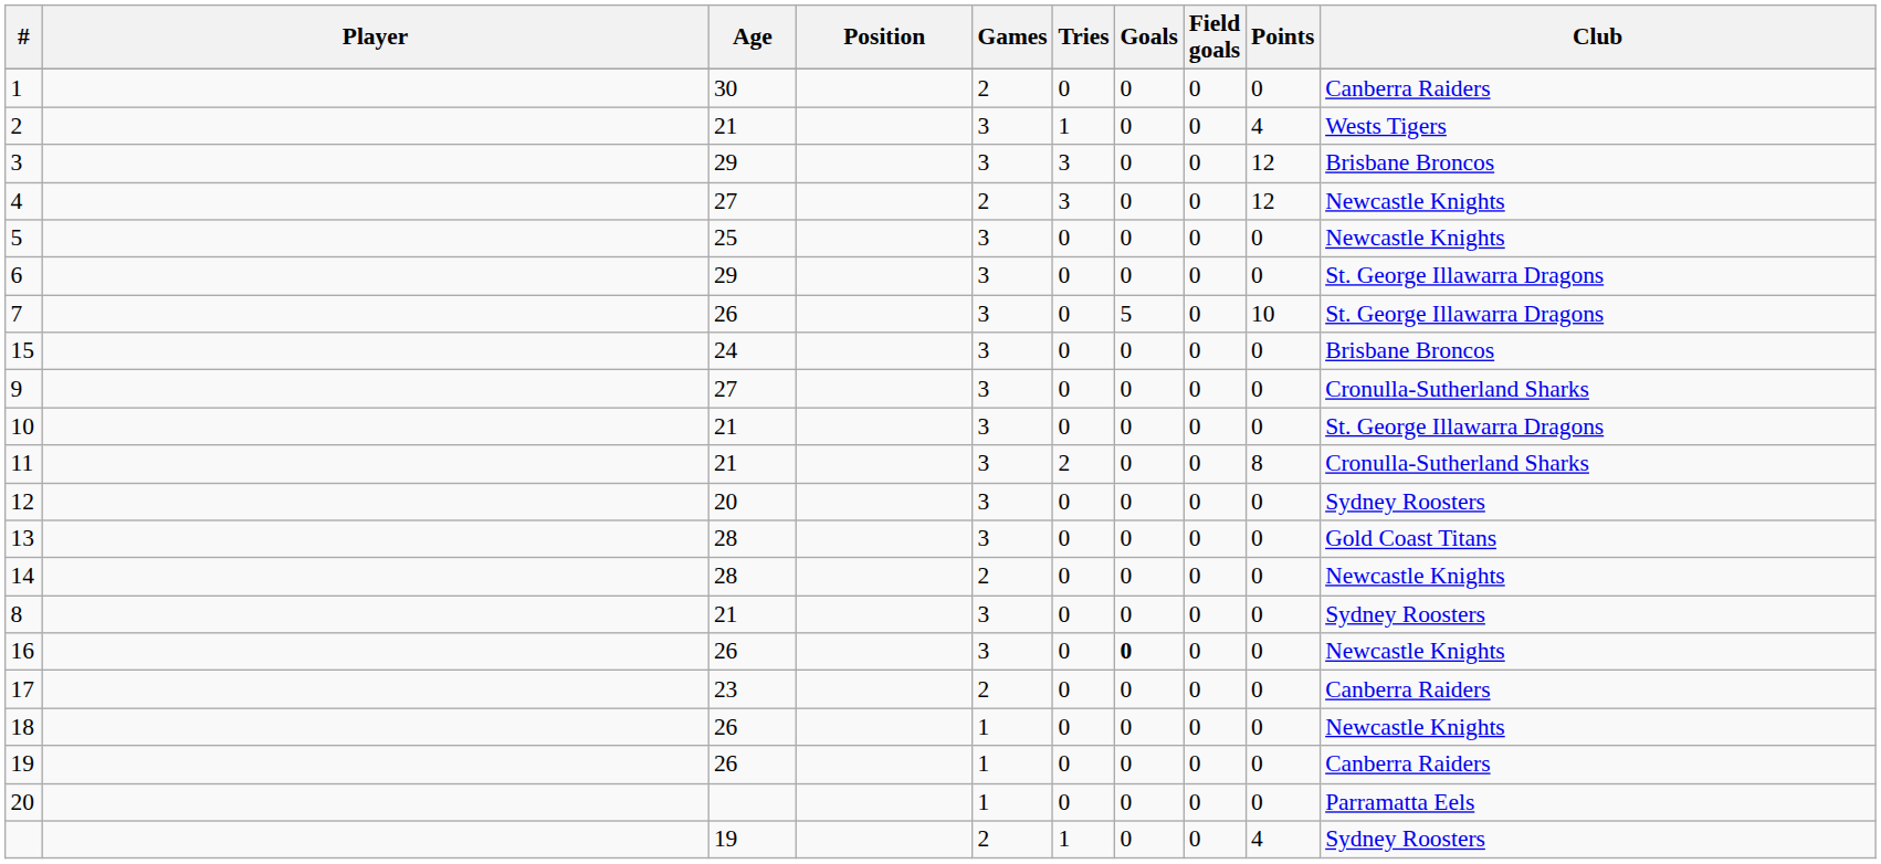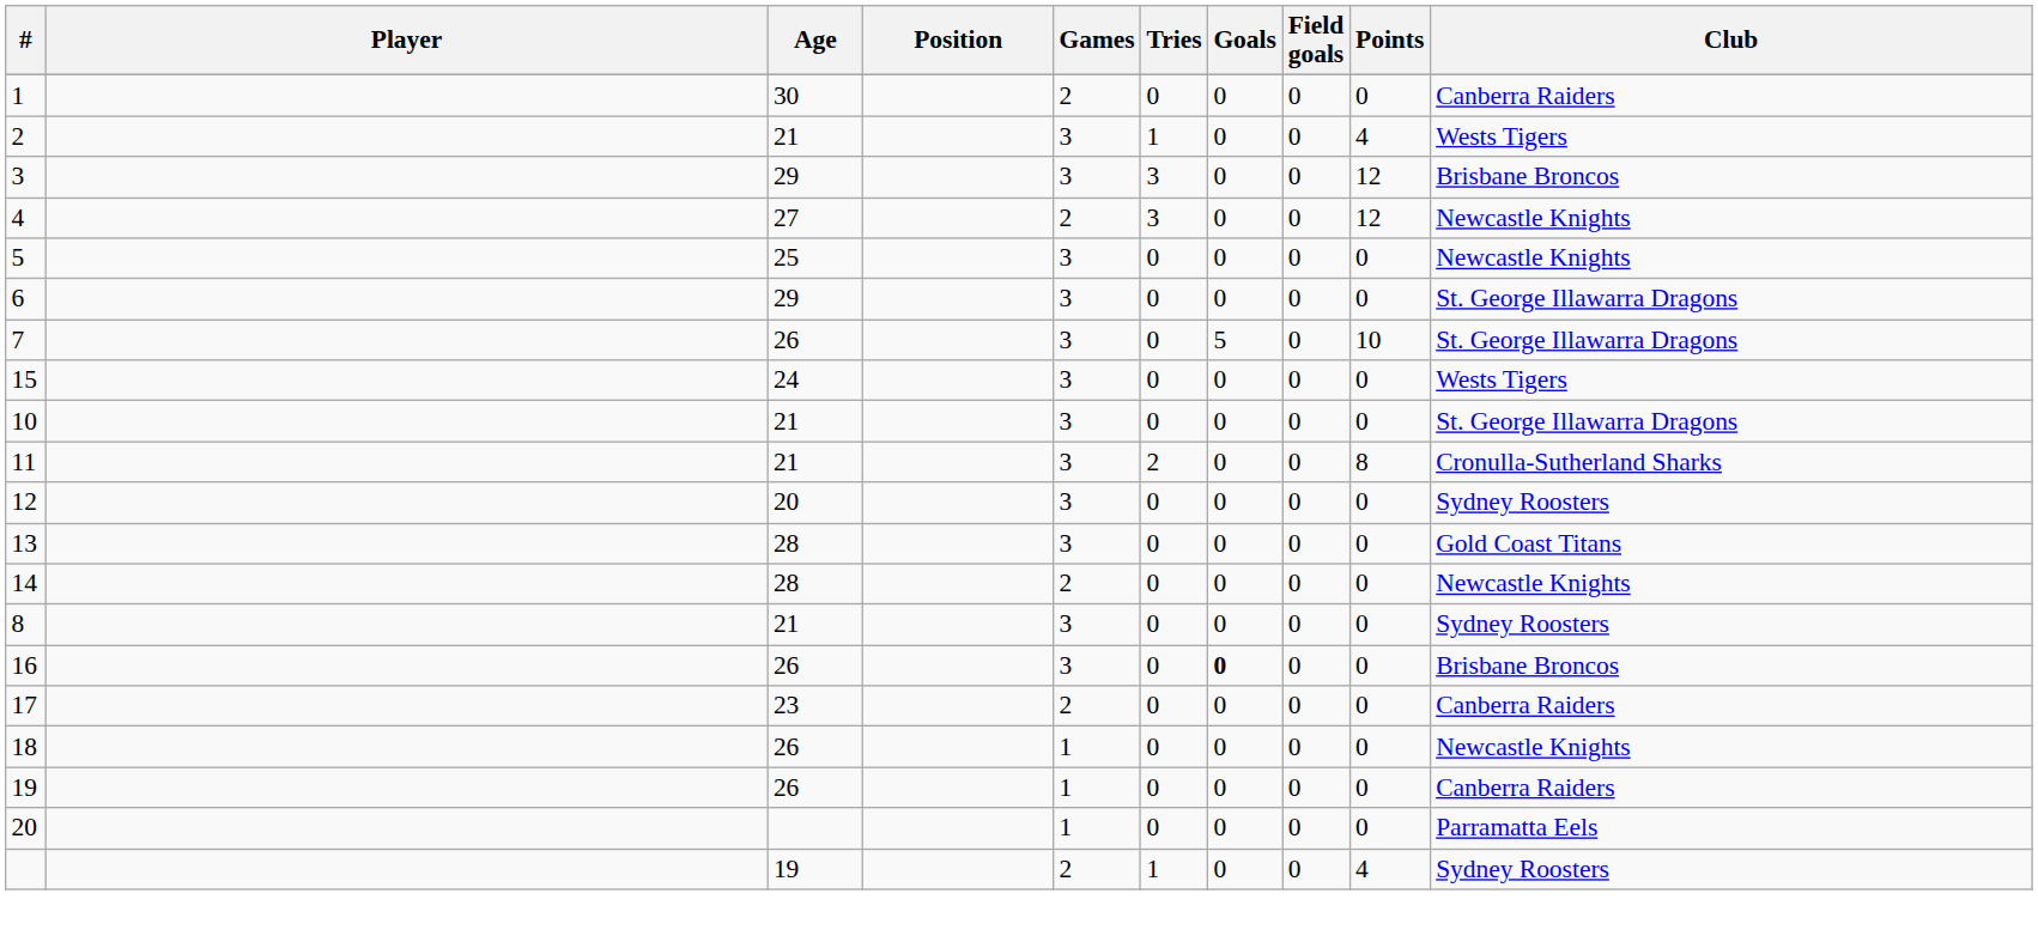 <table class="wikitable sortable" style="width:100%;text-align:left">
 <tr>
 <th width=2%>#</th>
 <th width=40%>Player</th>
 <th width=5%>Age</th>
 <th width=10%>Position</th>
 <th width=2%>Games</th>
 <th width=2%>Tries</th>
 <th width=2%>Goals</th>
 <th width=2%>Field goals</th>
 <th width=2%>Points</th>
 <th width=35%>Club</th>
 </tr>
 <tr>
 </tr>
 <tr>
 <td>1</td>
 <td align=left></td>
 <td>30</td>
 <td align=center></td>
 <td>2</td>
 <td>0</td>
 <td>0</td>
 <td>0</td>
 <td>0</td>
 <td> <a href='#'>Canberra Raiders</a></td>
 </tr>
 <tr>
 <td>2</td>
 <td align=left></td>
 <td>21</td>
 <td align=center></td>
 <td>3</td>
 <td>1</td>
 <td>0</td>
 <td>0</td>
 <td>4</td>
 <td> <a href='#'>Wests Tigers</a></td>
 </tr>
 <tr>
 <td>3</td>
 <td align=left></td>
 <td>29</td>
 <td align=center></td>
 <td>3</td>
 <td>3</td>
 <td>0</td>
 <td>0</td>
 <td>12</td>
 <td> <a href='#'>Brisbane Broncos</a></td>
 </tr>
 <tr>
 <td>4</td>
 <td align=left></td>
 <td>27</td>
 <td align=center></td>
 <td>2</td>
 <td>3</td>
 <td>0</td>
 <td>0</td>
 <td>12</td>
 <td> <a href='#'>Newcastle Knights</a></td>
 </tr>
 <tr>
 <td>5</td>
 <td align=left></td>
 <td>25</td>
 <td align=center></td>
 <td>3</td>
 <td>0</td>
 <td>0</td>
 <td>0</td>
 <td>0</td>
 <td> <a href='#'>Newcastle Knights</a></td>
 </tr>
 <tr>
 <td>6</td>
 <td align=left></td>
 <td>29</td>
 <td align=center></td>
 <td>3</td>
 <td>0</td>
 <td>0</td>
 <td>0</td>
 <td>0</td>
 <td> <a href='#'>St. George Illawarra Dragons</a></td>
 </tr>
 <tr>
 <td>7</td>
 <td align=left></td>
 <td>26</td>
 <td align=center></td>
 <td>3</td>
 <td>0</td>
 <td>5</td>
 <td>0</td>
 <td>10</td>
 <td> <a href='#'>St. George Illawarra Dragons</a></td>
 </tr>
 <tr>
 <td>15</td>
 <td align=left></td>
 <td>24</td>
 <td align=center></td>
 <td>3</td>
 <td>0</td>
 <td>0</td>
 <td>0</td>
 <td>0</td>
-<td> <a href='#'>Brisbane Broncos</a></td>
-</tr>
-<tr>
-<td>9</td>
-<td align=left></td>
-<td>27</td>
-<td align=center></td>
-<td>3</td>
-<td>0</td>
-<td>0</td>
-<td>0</td>
-<td>0</td>
-<td> <a href='#'>Cronulla-Sutherland Sharks</a></td>
+<td> <a href='#'>Wests Tigers</a></td>
 </tr>
 <tr>
 <td>10</td>
 <td align=left></td>
 <td>21</td>
 <td align=center></td>
 <td>3</td>
 <td>0</td>
 <td>0</td>
 <td>0</td>
 <td>0</td>
 <td> <a href='#'>St. George Illawarra Dragons</a></td>
 </tr>
 <tr>
 <td>11</td>
 <td align=left></td>
 <td>21</td>
 <td align=center></td>
 <td>3</td>
 <td>2</td>
 <td>0</td>
 <td>0</td>
 <td>8</td>
 <td> <a href='#'>Cronulla-Sutherland Sharks</a></td>
 </tr>
 <tr>
 <td>12</td>
 <td align=left></td>
 <td>20</td>
 <td align=center></td>
 <td>3</td>
 <td>0</td>
 <td>0</td>
 <td>0</td>
 <td>0</td>
 <td> <a href='#'>Sydney Roosters</a></td>
 </tr>
 <tr>
 <td>13</td>
 <td align=left></td>
 <td>28</td>
 <td align=center></td>
 <td>3</td>
 <td>0</td>
 <td>0</td>
 <td>0</td>
 <td>0</td>
 <td> <a href='#'>Gold Coast Titans</a></td>
 </tr>
 <tr>
 <td>14</td>
 <td align=left></td>
 <td>28</td>
 <td align=center></td>
 <td>2</td>
 <td>0</td>
 <td>0</td>
 <td>0</td>
 <td>0</td>
 <td> <a href='#'>Newcastle Knights</a></td>
 </tr>
 <tr>
 <td>8</td>
 <td align=left></td>
 <td>21</td>
 <td align=center></td>
 <td>3</td>
 <td>0</td>
 <td>0</td>
 <td>0</td>
 <td>0</td>
 <td> <a href='#'>Sydney Roosters</a></td>
 </tr>
 <tr>
 <td>16</td>
 <td align=left></td>
 <td>26</td>
 <td align=center></td>
 <td>3</td>
 <td>0</td>
 <td><strong>0</strong></td>
 <td>0</td>
 <td>0</td>
-<td> <a href='#'>Newcastle Knights</a></td>
+<td> <a href='#'>Brisbane Broncos</a></td>
 </tr>
 <tr>
 <td>17</td>
 <td align=left></td>
 <td>23</td>
 <td align=center></td>
 <td>2</td>
 <td>0</td>
 <td>0</td>
 <td>0</td>
 <td>0</td>
 <td> <a href='#'>Canberra Raiders</a></td>
 </tr>
 <tr>
 <td>18</td>
 <td align=left></td>
 <td>26</td>
 <td align=center></td>
 <td>1</td>
 <td>0</td>
 <td>0</td>
 <td>0</td>
 <td>0</td>
 <td> <a href='#'>Newcastle Knights</a></td>
 </tr>
 <tr>
 <td>19</td>
 <td align=left></td>
 <td>26</td>
 <td align=center></td>
 <td>1</td>
 <td>0</td>
 <td>0</td>
 <td>0</td>
 <td>0</td>
 <td> <a href='#'>Canberra Raiders</a></td>
 </tr>
 <tr>
 <td>20</td>
 <td align=left></td>
 <td></td>
 <td align=center></td>
 <td>1</td>
 <td>0</td>
 <td>0</td>
 <td>0</td>
 <td>0</td>
 <td> <a href='#'>Parramatta Eels</a></td>
 </tr>
 <tr>
 <td></td>
 <td align=left></td>
 <td>19</td>
 <td align=center></td>
 <td>2</td>
 <td>1</td>
 <td>0</td>
 <td>0</td>
 <td>4</td>
 <td> <a href='#'>Sydney Roosters</a></td>
 </tr>
 </table>
